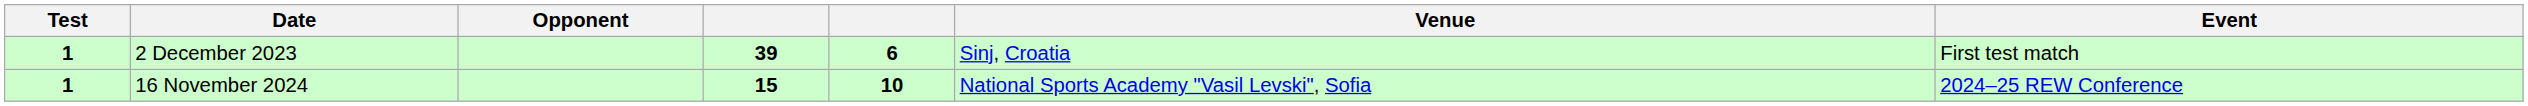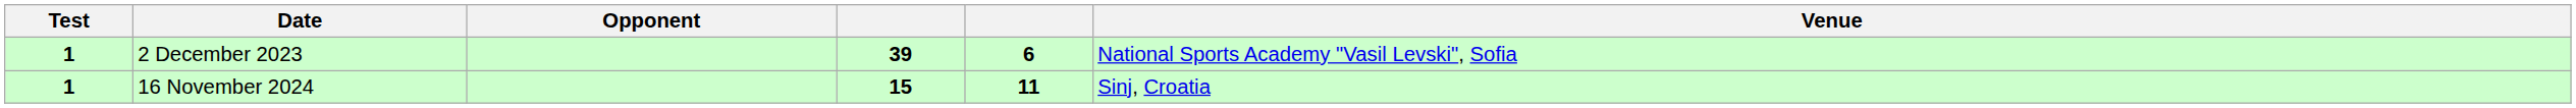 <table class="wikitable sortable" style="width:100%">
 <tr>
 <th style="width:5%">Test</th>
 <th style="width:13%">Date</th>
 <th>Opponent</th>
 <th style="width:5%"></th>
 <th style="width:5%"></th>
 <th>Venue</th>
-<th>Event</th>
 </tr>
 <tr bgcolor="#ccffcc">
 <td align="center"><strong>1</strong></td>
 <td>2 December 2023</td>
 <td></td>
 <td align="center"><strong>39</strong></td>
 <td align="center"><strong>6</strong></td>
-<td><a href='#'>Sinj</a>, <a href='#'>Croatia</a></td>
-<td>First test match</td>
+<td><a href='#'>National Sports Academy "Vasil Levski"</a>, <a href='#'>Sofia</a></td>
 </tr>
 <tr bgcolor="#ccffcc">
 <td align="center"><strong>1</strong></td>
 <td>16 November 2024</td>
 <td></td>
 <td align="center"><strong>15</strong></td>
-<td align="center"><strong>10</strong></td>
-<td><a href='#'>National Sports Academy "Vasil Levski"</a>, <a href='#'>Sofia</a></td>
-<td><a href='#'>2024–25 REW Conference</a></td>
+<td align="center"><strong>11</strong></td>
+<td><a href='#'>Sinj</a>, <a href='#'>Croatia</a></td>
 </tr>
 </table>
